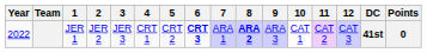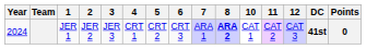 <table class="wikitable" style="text-align:center; font-size:85%;">
 <tr>
 <th>Year</th>
 <th>Team</th>
 <th>1</th>
 <th>2</th>
 <th>3</th>
 <th>4</th>
 <th>5</th>
 <th>6</th>
 <th>7</th>
 <th>8</th>
-<th>9</th>
 <th>10</th>
 <th>11</th>
 <th>12</th>
 <th>DC</th>
 <th>Points</th>
 </tr>
 <tr>
-<td><a href='#'>2022</a></td>
+<td><a href='#'>2024</a></td>
 <th></th>
 <td><a href='#'>JER<br>1</a></td>
 <td><a href='#'>JER<br>2</a></td>
 <td><a href='#'>JER<br>3</a></td>
 <td><a href='#'>CRT<br>1</a></td>
 <td><a href='#'>CRT<br>2</a></td>
-<td><strong><a href='#'>CRT<br>3</a></strong></td>
+<td><a href='#'>CRT<br>3</a></td>
 <td style="background:#CFCFFF;"><a href='#'>ARA<br>1</a><br></td>
 <td style="background:#CFCFFF;"><strong><a href='#'>ARA<br>2</a><br></strong></td>
-<td style="background:#CFCFFF;"><a href='#'>ARA<br>3</a><br></td>
 <td style="background:#FFFFFF;"><a href='#'>CAT<br>1</a><br></td>
 <td style="background:#EFCFFF;"><a href='#'>CAT<br>2</a><br></td>
 <td style="background:#CFCFFF;"><a href='#'>CAT<br>3</a><br></td>
 <th>41st</th>
 <th>0</th>
 </tr>
 </table>
